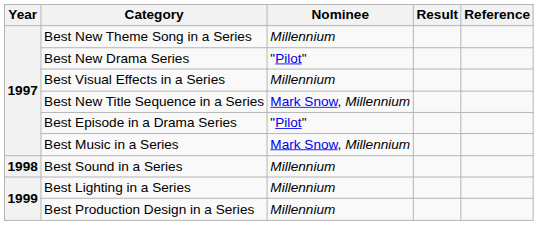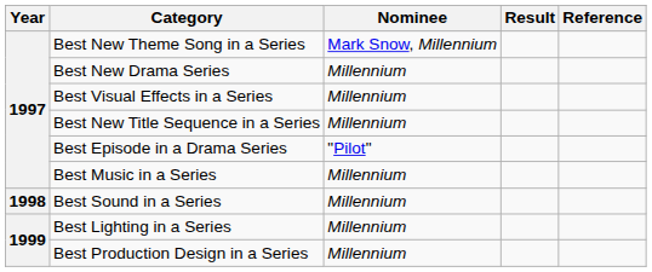 <table class="wikitable">
 <tr>
 <th scope="col">Year</th>
 <th scope="col">Category</th>
 <th scope="col">Nominee</th>
 <th scope="col">Result</th>
 <th scope="col">Reference</th>
 </tr>
 <tr>
 <th scope="row" rowspan="6">1997</th>
 <td>Best New Theme Song in a Series</td>
-<td><em>Millennium</em></td>
+<td><a href='#'>Mark Snow</a>, <em>Millennium</em></td>
 <td></td>
 <td style="text-align: center"></td>
 </tr>
 <tr>
 <td>Best New Drama Series</td>
-<td>"<a href='#'>Pilot</a>"</td>
+<td><em>Millennium</em></td>
 <td></td>
 <td style="text-align: center"></td>
 </tr>
 <tr>
 <td>Best Visual Effects in a Series</td>
 <td><em>Millennium</em></td>
 <td></td>
 <td style="text-align: center"></td>
 </tr>
 <tr>
 <td>Best New Title Sequence in a Series</td>
-<td><a href='#'>Mark Snow</a>, <em>Millennium</em></td>
+<td><em>Millennium</em></td>
 <td></td>
 <td style="text-align: center"></td>
 </tr>
 <tr>
 <td>Best Episode in a Drama Series</td>
 <td>"<a href='#'>Pilot</a>"</td>
 <td></td>
 <td style="text-align: center"></td>
 </tr>
 <tr>
 <td>Best Music in a Series</td>
-<td><a href='#'>Mark Snow</a>, <em>Millennium</em></td>
+<td><em>Millennium</em></td>
 <td></td>
 <td style="text-align: center"></td>
 </tr>
 <tr>
 <th scope="row">1998</th>
 <td>Best Sound in a Series</td>
 <td><em>Millennium</em></td>
 <td></td>
 <td style="text-align: center"></td>
 </tr>
 <tr>
 <th scope="row" rowspan="2">1999</th>
 <td>Best Lighting in a Series</td>
 <td><em>Millennium</em></td>
 <td></td>
 <td style="text-align: center"></td>
 </tr>
 <tr>
 <td>Best Production Design in a Series</td>
 <td><em>Millennium</em></td>
 <td></td>
 <td style="text-align: center"></td>
 </tr>
 </table>
